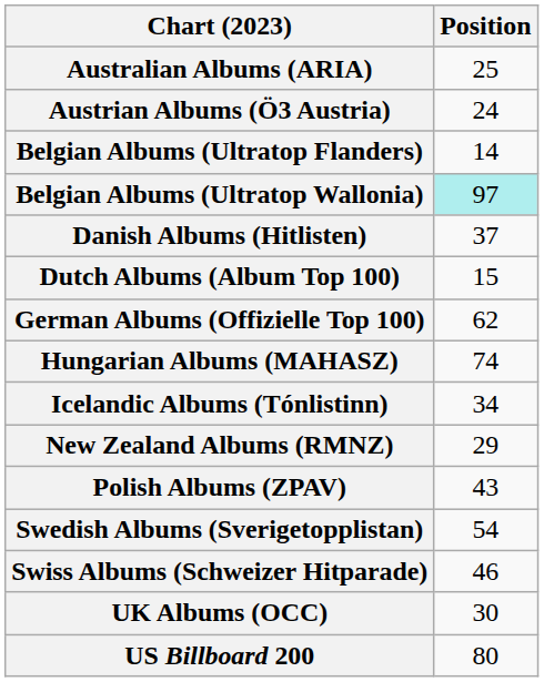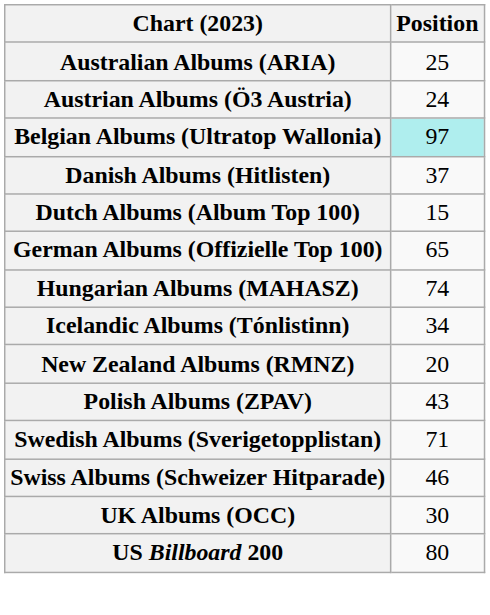 <table class="wikitable sortable plainrowheaders" style="text-align:center">
 <tr>
 <th scope="col">Chart (2023)</th>
 <th scope="col">Position</th>
 </tr>
 <tr>
 <th scope="row">Australian Albums (ARIA)</th>
 <td>25</td>
 </tr>
 <tr>
 <th scope="row">Austrian Albums (Ö3 Austria)</th>
 <td>24</td>
-</tr>
-<tr>
-<th scope="row">Belgian Albums (Ultratop Flanders)</th>
-<td>14</td>
 </tr>
 <tr>
 <th scope="row">Belgian Albums (Ultratop Wallonia)</th>
 <td style="background: paleturquoise;">97</td>
 </tr>
 <tr>
 <th scope="row">Danish Albums (Hitlisten)</th>
 <td>37</td>
 </tr>
 <tr>
 <th scope="row">Dutch Albums (Album Top 100)</th>
 <td>15</td>
 </tr>
 <tr>
 <th scope="row">German Albums (Offizielle Top 100)</th>
-<td>62</td>
+<td>65</td>
 </tr>
 <tr>
 <th scope="row">Hungarian Albums (MAHASZ)</th>
 <td>74</td>
 </tr>
 <tr>
 <th scope="row">Icelandic Albums (Tónlistinn)</th>
 <td>34</td>
 </tr>
 <tr>
 <th scope="row">New Zealand Albums (RMNZ)</th>
-<td>29</td>
+<td>20</td>
 </tr>
 <tr>
 <th scope="row">Polish Albums (ZPAV)</th>
 <td>43</td>
 </tr>
 <tr>
 <th scope="row">Swedish Albums (Sverigetopplistan)</th>
-<td>54</td>
+<td>71</td>
 </tr>
 <tr>
 <th scope="row">Swiss Albums (Schweizer Hitparade)</th>
 <td>46</td>
 </tr>
 <tr>
 <th scope="row">UK Albums (OCC)</th>
 <td>30</td>
 </tr>
 <tr>
 <th scope="row">US <em>Billboard</em> 200</th>
 <td>80</td>
 </tr>
 </table>
